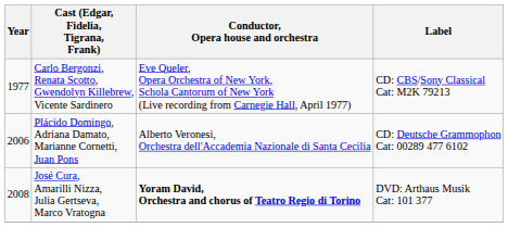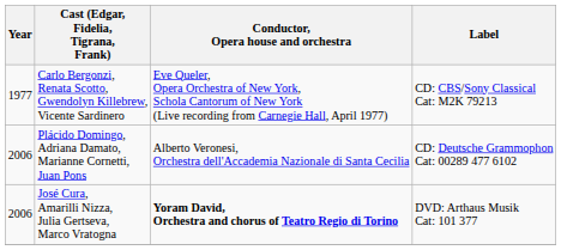 <table class="wikitable">
 <tr>
 <th>Year</th>
 <th>Cast (Edgar,<br>Fidelia,<br>Tigrana,<br>Frank)</th>
 <th>Conductor,<br>Opera house and orchestra</th>
 <th>Label</th>
 </tr>
 <tr>
 <td>1977</td>
 <td><a href='#'>Carlo Bergonzi</a>,<br><a href='#'>Renata Scotto</a>,<br><a href='#'>Gwendolyn Killebrew</a>,<br>Vicente Sardinero</td>
 <td><a href='#'>Eve Queler</a>,<br><a href='#'>Opera Orchestra of New York</a>,<br><a href='#'>Schola Cantorum of New York</a><br>(Live recording from <a href='#'>Carnegie Hall</a>, April 1977)</td>
 <td>CD: <a href='#'>CBS</a>/<a href='#'>Sony Classical</a><br>Cat: M2K 79213</td>
 </tr>
 <tr>
 <td>2006</td>
 <td><a href='#'>Plácido Domingo</a>,<br>Adriana Damato,<br>Marianne Cornetti,<br><a href='#'>Juan Pons</a></td>
 <td>Alberto Veronesi,<br><a href='#'>Orchestra dell'Accademia Nazionale di Santa Cecilia</a></td>
 <td>CD: <a href='#'>Deutsche Grammophon</a><br>Cat: 00289 477 6102</td>
 </tr>
 <tr>
-<td>2008</td>
+<td>2006</td>
 <td><a href='#'>José Cura</a>,<br>Amarilli Nizza,<br>Julia Gertseva,<br>Marco Vratogna</td>
 <td><strong>Yoram David,<br>Orchestra and chorus of <a href='#'>Teatro Regio di Torino</a></strong></td>
 <td>DVD: Arthaus Musik<br>Cat: 101 377</td>
 </tr>
 <tr>
 </tr>
 </table>
